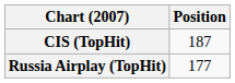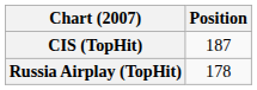 <table class="wikitable sortable plainrowheaders" style="text-align:center">
 <tr>
 <th scope="col">Chart (2007)</th>
 <th scope="col">Position</th>
 </tr>
 <tr>
 <th scope="row">CIS (TopHit)</th>
 <td>187</td>
 </tr>
 <tr>
 <th scope="row">Russia Airplay (TopHit)</th>
-<td>177</td>
+<td>178</td>
 </tr>
 </table>
